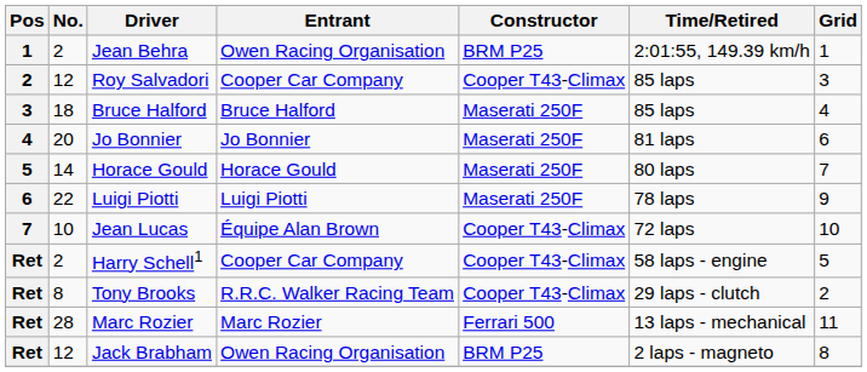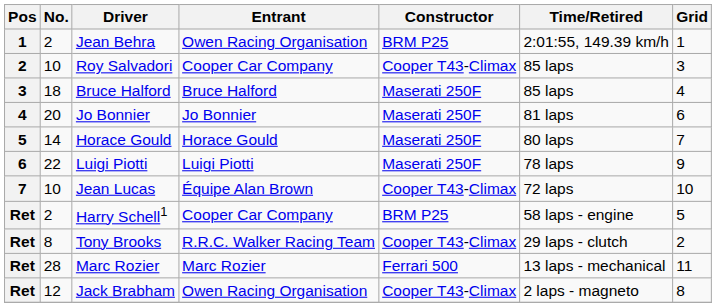 <table class="wikitable" style="font-size: 95%;">
 <tr>
 <th>Pos</th>
 <th>No.</th>
 <th>Driver</th>
 <th>Entrant</th>
 <th>Constructor</th>
 <th>Time/Retired</th>
 <th>Grid</th>
 </tr>
 <tr>
 <th>1</th>
 <td>2</td>
 <td> <a href='#'>Jean Behra</a></td>
 <td><a href='#'>Owen Racing Organisation</a></td>
 <td><a href='#'>BRM P25</a></td>
 <td>2:01:55, 149.39 km/h</td>
 <td>1</td>
 </tr>
 <tr>
 <th>2</th>
-<td>12</td>
+<td>10</td>
 <td> <a href='#'>Roy Salvadori</a></td>
 <td><a href='#'>Cooper Car Company</a></td>
 <td><a href='#'>Cooper T43</a>-<a href='#'>Climax</a></td>
 <td>85 laps</td>
 <td>3</td>
 </tr>
 <tr>
 <th>3</th>
 <td>18</td>
 <td> <a href='#'>Bruce Halford</a></td>
 <td><a href='#'>Bruce Halford</a></td>
 <td><a href='#'>Maserati 250F</a></td>
 <td>85 laps</td>
 <td>4</td>
 </tr>
 <tr>
 <th>4</th>
 <td>20</td>
 <td> <a href='#'>Jo Bonnier</a></td>
 <td><a href='#'>Jo Bonnier</a></td>
 <td><a href='#'>Maserati 250F</a></td>
 <td>81 laps</td>
 <td>6</td>
 </tr>
 <tr>
 <th>5</th>
 <td>14</td>
 <td> <a href='#'>Horace Gould</a></td>
 <td><a href='#'>Horace Gould</a></td>
 <td><a href='#'>Maserati 250F</a></td>
 <td>80 laps</td>
 <td>7</td>
 </tr>
 <tr>
 <th>6</th>
 <td>22</td>
 <td> <a href='#'>Luigi Piotti</a></td>
 <td><a href='#'>Luigi Piotti</a></td>
 <td><a href='#'>Maserati 250F</a></td>
 <td>78 laps</td>
 <td>9</td>
 </tr>
 <tr>
 <th>7</th>
 <td>10</td>
 <td> <a href='#'>Jean Lucas</a></td>
 <td><a href='#'>Équipe Alan Brown</a></td>
 <td><a href='#'>Cooper T43</a>-<a href='#'>Climax</a></td>
 <td>72 laps</td>
 <td>10</td>
 </tr>
 <tr>
 <th>Ret</th>
 <td>2</td>
 <td> <a href='#'>Harry Schell</a><sup>1</sup></td>
 <td><a href='#'>Cooper Car Company</a></td>
-<td><a href='#'>Cooper T43</a>-<a href='#'>Climax</a></td>
+<td><a href='#'>BRM P25</a></td>
 <td>58 laps - engine</td>
 <td>5</td>
 </tr>
 <tr>
 <th>Ret</th>
 <td>8</td>
 <td> <a href='#'>Tony Brooks</a></td>
 <td><a href='#'>R.R.C. Walker Racing Team</a></td>
 <td><a href='#'>Cooper T43</a>-<a href='#'>Climax</a></td>
 <td>29 laps - clutch</td>
 <td>2</td>
 </tr>
 <tr>
 <th>Ret</th>
 <td>28</td>
 <td> <a href='#'>Marc Rozier</a></td>
 <td><a href='#'>Marc Rozier</a></td>
 <td><a href='#'>Ferrari 500</a></td>
 <td>13 laps - mechanical</td>
 <td>11</td>
 </tr>
 <tr>
 <th>Ret</th>
 <td>12</td>
 <td> <a href='#'>Jack Brabham</a></td>
 <td><a href='#'>Owen Racing Organisation</a></td>
-<td><a href='#'>BRM P25</a></td>
+<td><a href='#'>Cooper T43</a>-<a href='#'>Climax</a></td>
 <td>2 laps - magneto</td>
 <td>8</td>
 </tr>
 <tr>
 </tr>
 </table>
